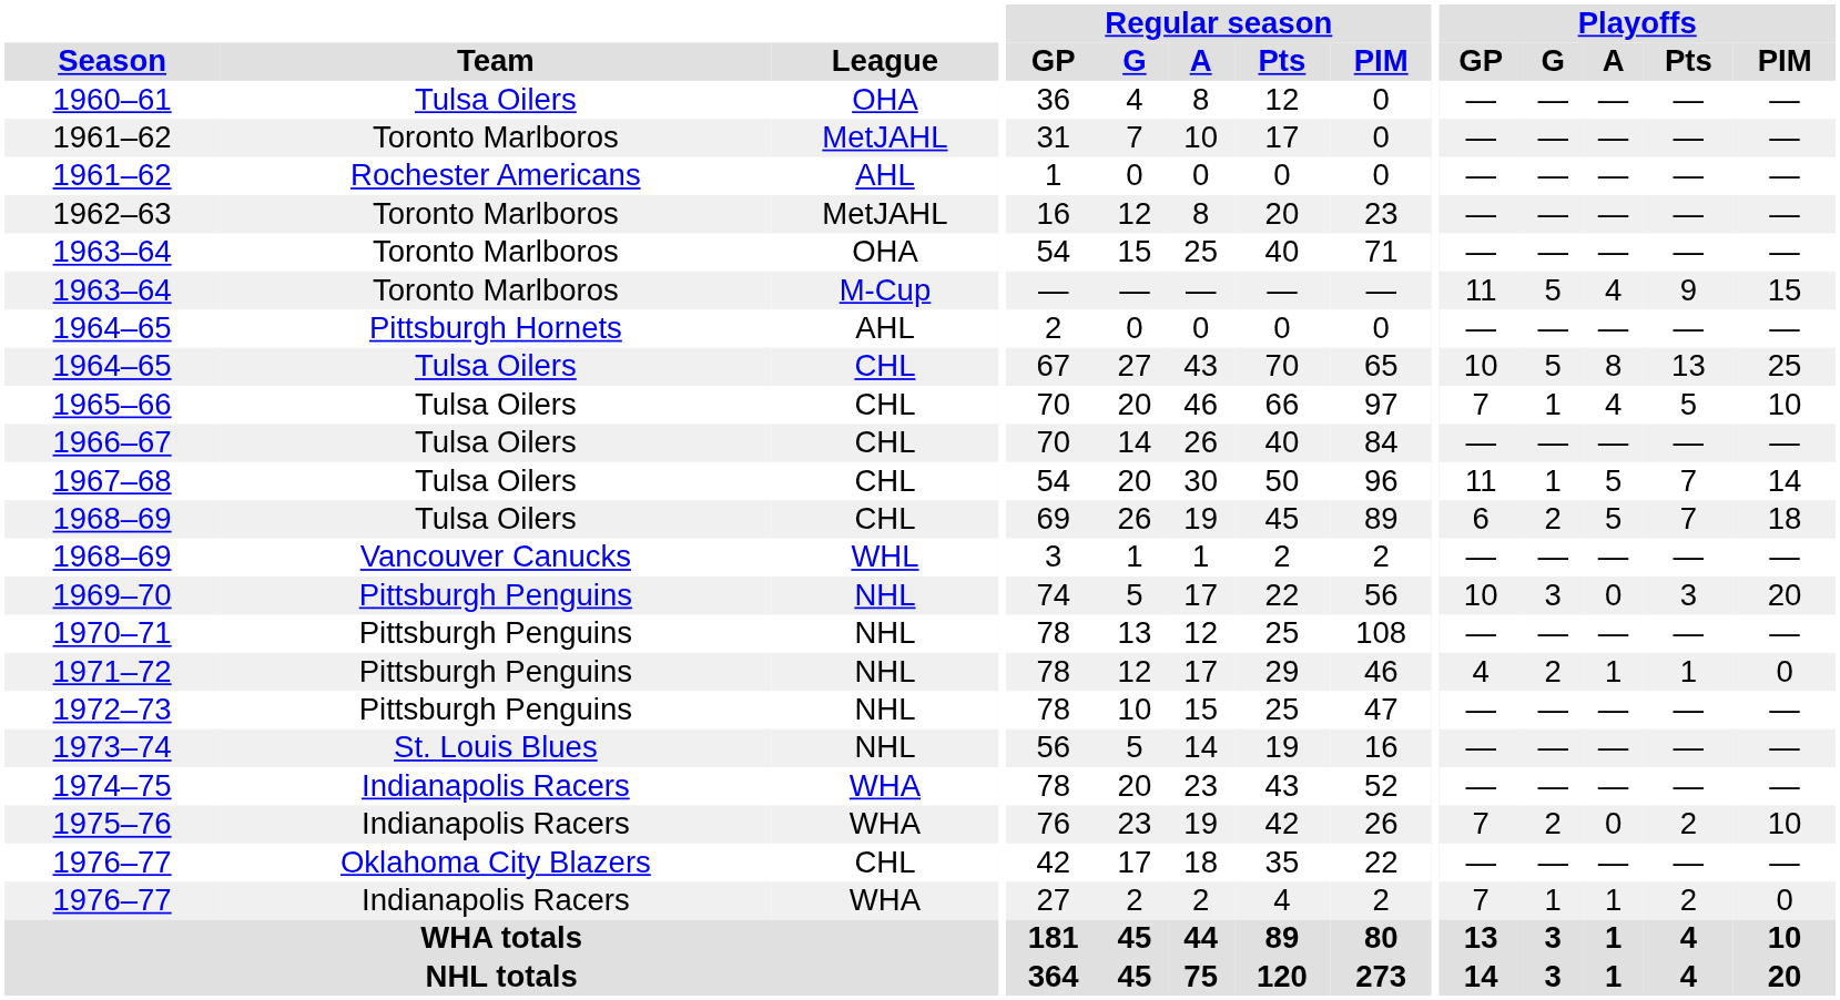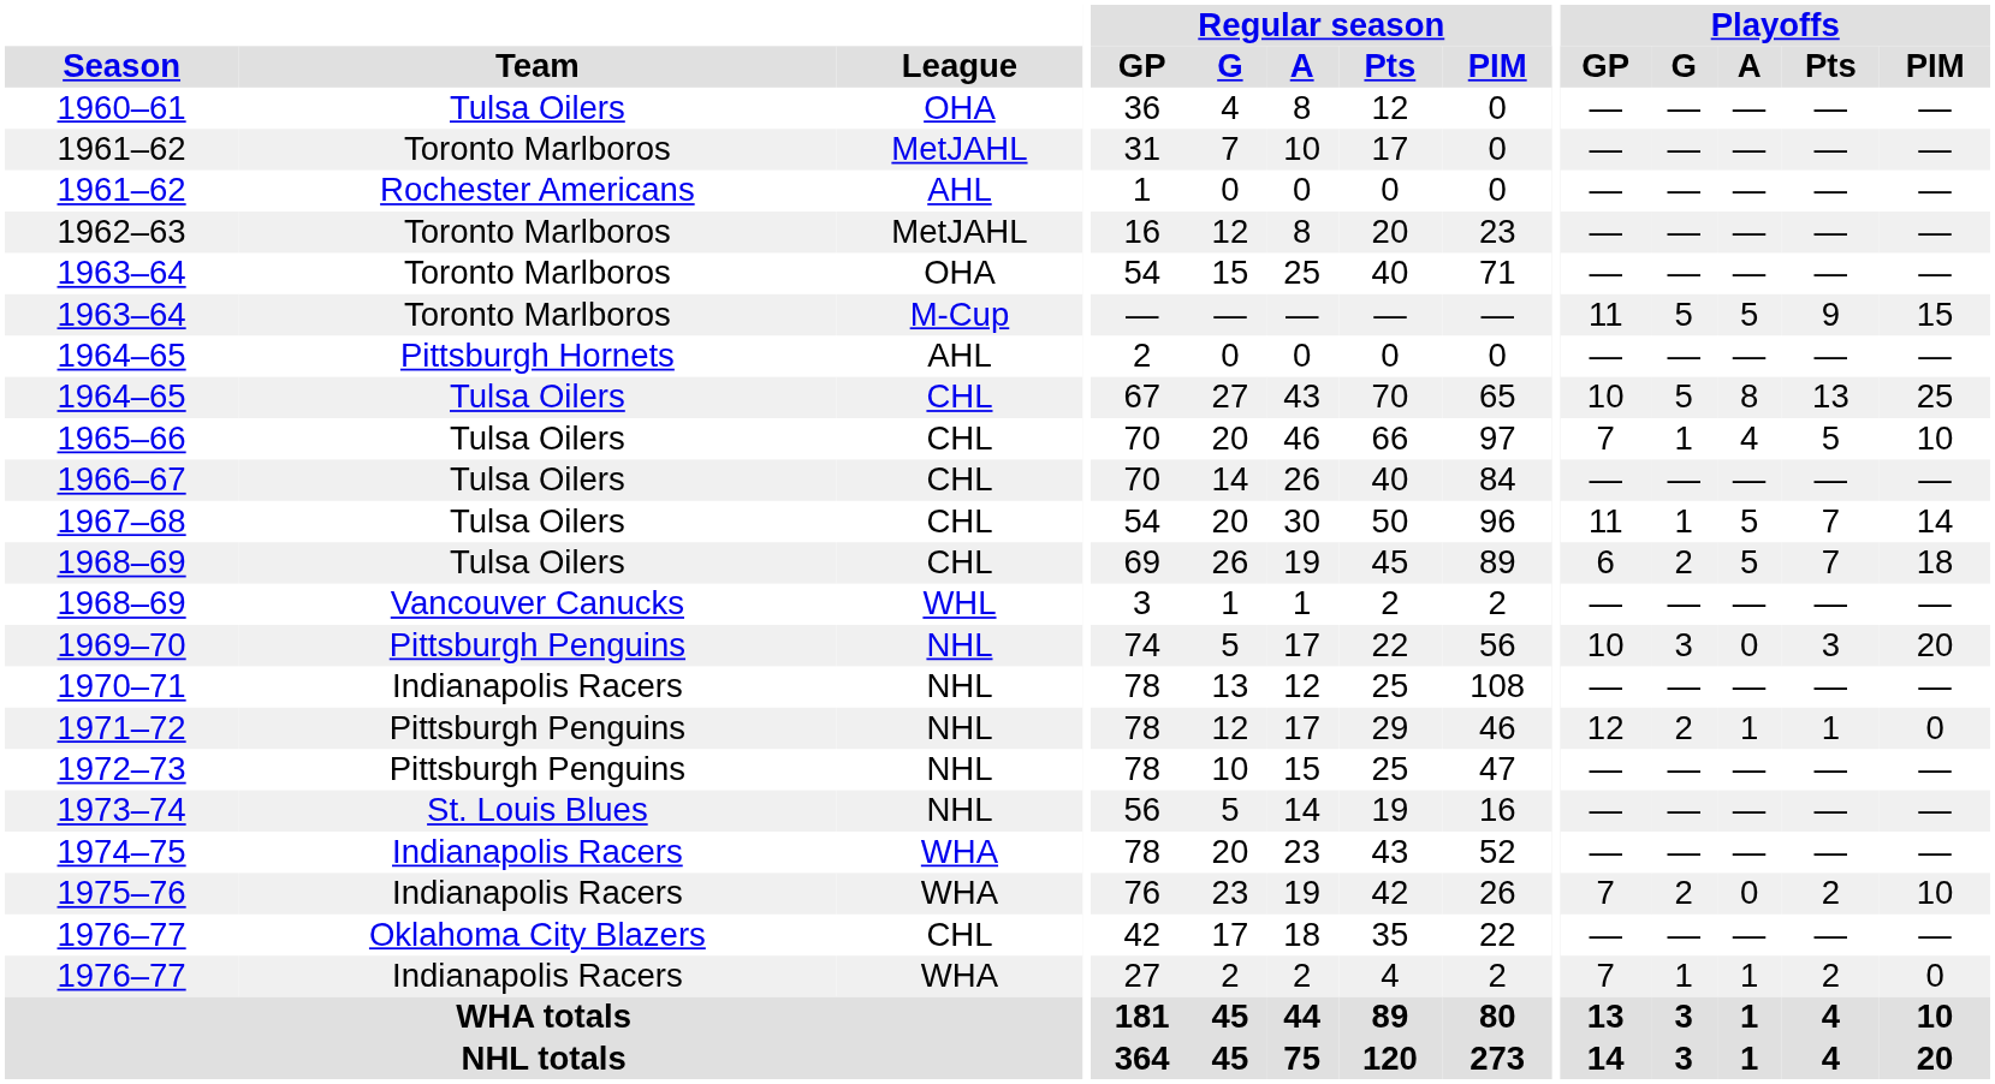 <table border="0" cellpadding="1" cellspacing="0" style="text-align:center; width:60em">
 <tr bgcolor="#e0e0e0">
 <th colspan="3" bgcolor="#ffffff"></th>
 <th rowspan="100" bgcolor="#ffffff"></th>
 <th colspan="5"><a href='#'>Regular season</a></th>
 <th rowspan="100" bgcolor="#ffffff"></th>
 <th colspan="5"><a href='#'>Playoffs</a></th>
 </tr>
 <tr bgcolor="#e0e0e0">
 <th><a href='#'>Season</a></th>
 <th>Team</th>
 <th>League</th>
 <th>GP</th>
 <th><a href='#'>G</a></th>
 <th><a href='#'>A</a></th>
 <th><a href='#'>Pts</a></th>
 <th><a href='#'>PIM</a></th>
 <th>GP</th>
 <th>G</th>
 <th>A</th>
 <th>Pts</th>
 <th>PIM</th>
 </tr>
 <tr>
 <td><a href='#'>1960–61</a></td>
 <td><a href='#'>Tulsa Oilers</a></td>
 <td><a href='#'>OHA</a></td>
 <td>36</td>
 <td>4</td>
 <td>8</td>
 <td>12</td>
 <td>0</td>
 <td>—</td>
 <td>—</td>
 <td>—</td>
 <td>—</td>
 <td>—</td>
 </tr>
 <tr bgcolor="#f0f0f0">
 <td>1961–62</td>
 <td>Toronto Marlboros</td>
 <td><a href='#'>MetJAHL</a></td>
 <td>31</td>
 <td>7</td>
 <td>10</td>
 <td>17</td>
 <td>0</td>
 <td>—</td>
 <td>—</td>
 <td>—</td>
 <td>—</td>
 <td>—</td>
 </tr>
 <tr>
 <td><a href='#'>1961–62</a></td>
 <td><a href='#'>Rochester Americans</a></td>
 <td><a href='#'>AHL</a></td>
 <td>1</td>
 <td>0</td>
 <td>0</td>
 <td>0</td>
 <td>0</td>
 <td>—</td>
 <td>—</td>
 <td>—</td>
 <td>—</td>
 <td>—</td>
 </tr>
 <tr bgcolor="#f0f0f0">
 <td>1962–63</td>
 <td>Toronto Marlboros</td>
 <td>MetJAHL</td>
 <td>16</td>
 <td>12</td>
 <td>8</td>
 <td>20</td>
 <td>23</td>
 <td>—</td>
 <td>—</td>
 <td>—</td>
 <td>—</td>
 <td>—</td>
 </tr>
 <tr>
 <td><a href='#'>1963–64</a></td>
 <td>Toronto Marlboros</td>
 <td>OHA</td>
 <td>54</td>
 <td>15</td>
 <td>25</td>
 <td>40</td>
 <td>71</td>
 <td>—</td>
 <td>—</td>
 <td>—</td>
 <td>—</td>
 <td>—</td>
 </tr>
 <tr bgcolor="#f0f0f0">
 <td><a href='#'>1963–64</a></td>
 <td>Toronto Marlboros</td>
 <td><a href='#'>M-Cup</a></td>
 <td>—</td>
 <td>—</td>
 <td>—</td>
 <td>—</td>
 <td>—</td>
 <td>11</td>
 <td>5</td>
-<td>4</td>
+<td>5</td>
 <td>9</td>
 <td>15</td>
 </tr>
 <tr>
 <td><a href='#'>1964–65</a></td>
 <td><a href='#'>Pittsburgh Hornets</a></td>
 <td>AHL</td>
 <td>2</td>
 <td>0</td>
 <td>0</td>
 <td>0</td>
 <td>0</td>
 <td>—</td>
 <td>—</td>
 <td>—</td>
 <td>—</td>
 <td>—</td>
 </tr>
 <tr bgcolor="#f0f0f0">
 <td><a href='#'>1964–65</a></td>
 <td><a href='#'>Tulsa Oilers</a></td>
 <td><a href='#'>CHL</a></td>
 <td>67</td>
 <td>27</td>
 <td>43</td>
 <td>70</td>
 <td>65</td>
 <td>10</td>
 <td>5</td>
 <td>8</td>
 <td>13</td>
 <td>25</td>
 </tr>
 <tr>
 <td><a href='#'>1965–66</a></td>
 <td>Tulsa Oilers</td>
 <td>CHL</td>
 <td>70</td>
 <td>20</td>
 <td>46</td>
 <td>66</td>
 <td>97</td>
 <td>7</td>
 <td>1</td>
 <td>4</td>
 <td>5</td>
 <td>10</td>
 </tr>
 <tr bgcolor="#f0f0f0">
 <td><a href='#'>1966–67</a></td>
 <td>Tulsa Oilers</td>
 <td>CHL</td>
 <td>70</td>
 <td>14</td>
 <td>26</td>
 <td>40</td>
 <td>84</td>
 <td>—</td>
 <td>—</td>
 <td>—</td>
 <td>—</td>
 <td>—</td>
 </tr>
 <tr>
 <td><a href='#'>1967–68</a></td>
 <td>Tulsa Oilers</td>
 <td>CHL</td>
 <td>54</td>
 <td>20</td>
 <td>30</td>
 <td>50</td>
 <td>96</td>
 <td>11</td>
 <td>1</td>
 <td>5</td>
 <td>7</td>
 <td>14</td>
 </tr>
 <tr bgcolor="#f0f0f0">
 <td><a href='#'>1968–69</a></td>
 <td>Tulsa Oilers</td>
 <td>CHL</td>
 <td>69</td>
 <td>26</td>
 <td>19</td>
 <td>45</td>
 <td>89</td>
 <td>6</td>
 <td>2</td>
 <td>5</td>
 <td>7</td>
 <td>18</td>
 </tr>
 <tr>
 <td><a href='#'>1968–69</a></td>
 <td><a href='#'>Vancouver Canucks</a></td>
 <td><a href='#'>WHL</a></td>
 <td>3</td>
 <td>1</td>
 <td>1</td>
 <td>2</td>
 <td>2</td>
 <td>—</td>
 <td>—</td>
 <td>—</td>
 <td>—</td>
 <td>—</td>
 </tr>
 <tr bgcolor="#f0f0f0">
 <td><a href='#'>1969–70</a></td>
 <td><a href='#'>Pittsburgh Penguins</a></td>
 <td><a href='#'>NHL</a></td>
 <td>74</td>
 <td>5</td>
 <td>17</td>
 <td>22</td>
 <td>56</td>
 <td>10</td>
 <td>3</td>
 <td>0</td>
 <td>3</td>
 <td>20</td>
 </tr>
 <tr>
 <td><a href='#'>1970–71</a></td>
-<td>Pittsburgh Penguins</td>
+<td>Indianapolis Racers</td>
 <td>NHL</td>
 <td>78</td>
 <td>13</td>
 <td>12</td>
 <td>25</td>
 <td>108</td>
 <td>—</td>
 <td>—</td>
 <td>—</td>
 <td>—</td>
 <td>—</td>
 </tr>
 <tr bgcolor="#f0f0f0">
 <td><a href='#'>1971–72</a></td>
 <td>Pittsburgh Penguins</td>
 <td>NHL</td>
 <td>78</td>
 <td>12</td>
 <td>17</td>
 <td>29</td>
 <td>46</td>
-<td>4</td>
+<td>12</td>
 <td>2</td>
 <td>1</td>
 <td>1</td>
 <td>0</td>
 </tr>
 <tr>
 <td><a href='#'>1972–73</a></td>
 <td>Pittsburgh Penguins</td>
 <td>NHL</td>
 <td>78</td>
 <td>10</td>
 <td>15</td>
 <td>25</td>
 <td>47</td>
 <td>—</td>
 <td>—</td>
 <td>—</td>
 <td>—</td>
 <td>—</td>
 </tr>
 <tr bgcolor="#f0f0f0">
 <td><a href='#'>1973–74</a></td>
 <td><a href='#'>St. Louis Blues</a></td>
 <td>NHL</td>
 <td>56</td>
 <td>5</td>
 <td>14</td>
 <td>19</td>
 <td>16</td>
 <td>—</td>
 <td>—</td>
 <td>—</td>
 <td>—</td>
 <td>—</td>
 </tr>
 <tr>
 <td><a href='#'>1974–75</a></td>
 <td><a href='#'>Indianapolis Racers</a></td>
 <td><a href='#'>WHA</a></td>
 <td>78</td>
 <td>20</td>
 <td>23</td>
 <td>43</td>
 <td>52</td>
 <td>—</td>
 <td>—</td>
 <td>—</td>
 <td>—</td>
 <td>—</td>
 </tr>
 <tr bgcolor="#f0f0f0">
 <td><a href='#'>1975–76</a></td>
 <td>Indianapolis Racers</td>
 <td>WHA</td>
 <td>76</td>
 <td>23</td>
 <td>19</td>
 <td>42</td>
 <td>26</td>
 <td>7</td>
 <td>2</td>
 <td>0</td>
 <td>2</td>
 <td>10</td>
 </tr>
 <tr>
 <td><a href='#'>1976–77</a></td>
 <td><a href='#'>Oklahoma City Blazers</a></td>
 <td>CHL</td>
 <td>42</td>
 <td>17</td>
 <td>18</td>
 <td>35</td>
 <td>22</td>
 <td>—</td>
 <td>—</td>
 <td>—</td>
 <td>—</td>
 <td>—</td>
 </tr>
 <tr bgcolor="#f0f0f0">
 <td><a href='#'>1976–77</a></td>
 <td>Indianapolis Racers</td>
 <td>WHA</td>
 <td>27</td>
 <td>2</td>
 <td>2</td>
 <td>4</td>
 <td>2</td>
 <td>7</td>
 <td>1</td>
 <td>1</td>
 <td>2</td>
 <td>0</td>
 </tr>
 <tr bgcolor="#e0e0e0">
 <th colspan="3">WHA totals</th>
 <th>181</th>
 <th>45</th>
 <th>44</th>
 <th>89</th>
 <th>80</th>
 <th>13</th>
 <th>3</th>
 <th>1</th>
 <th>4</th>
 <th>10</th>
 </tr>
 <tr bgcolor="#e0e0e0">
 <th colspan="3">NHL totals</th>
 <th>364</th>
 <th>45</th>
 <th>75</th>
 <th>120</th>
 <th>273</th>
 <th>14</th>
 <th>3</th>
 <th>1</th>
 <th>4</th>
 <th>20</th>
 </tr>
 </table>
